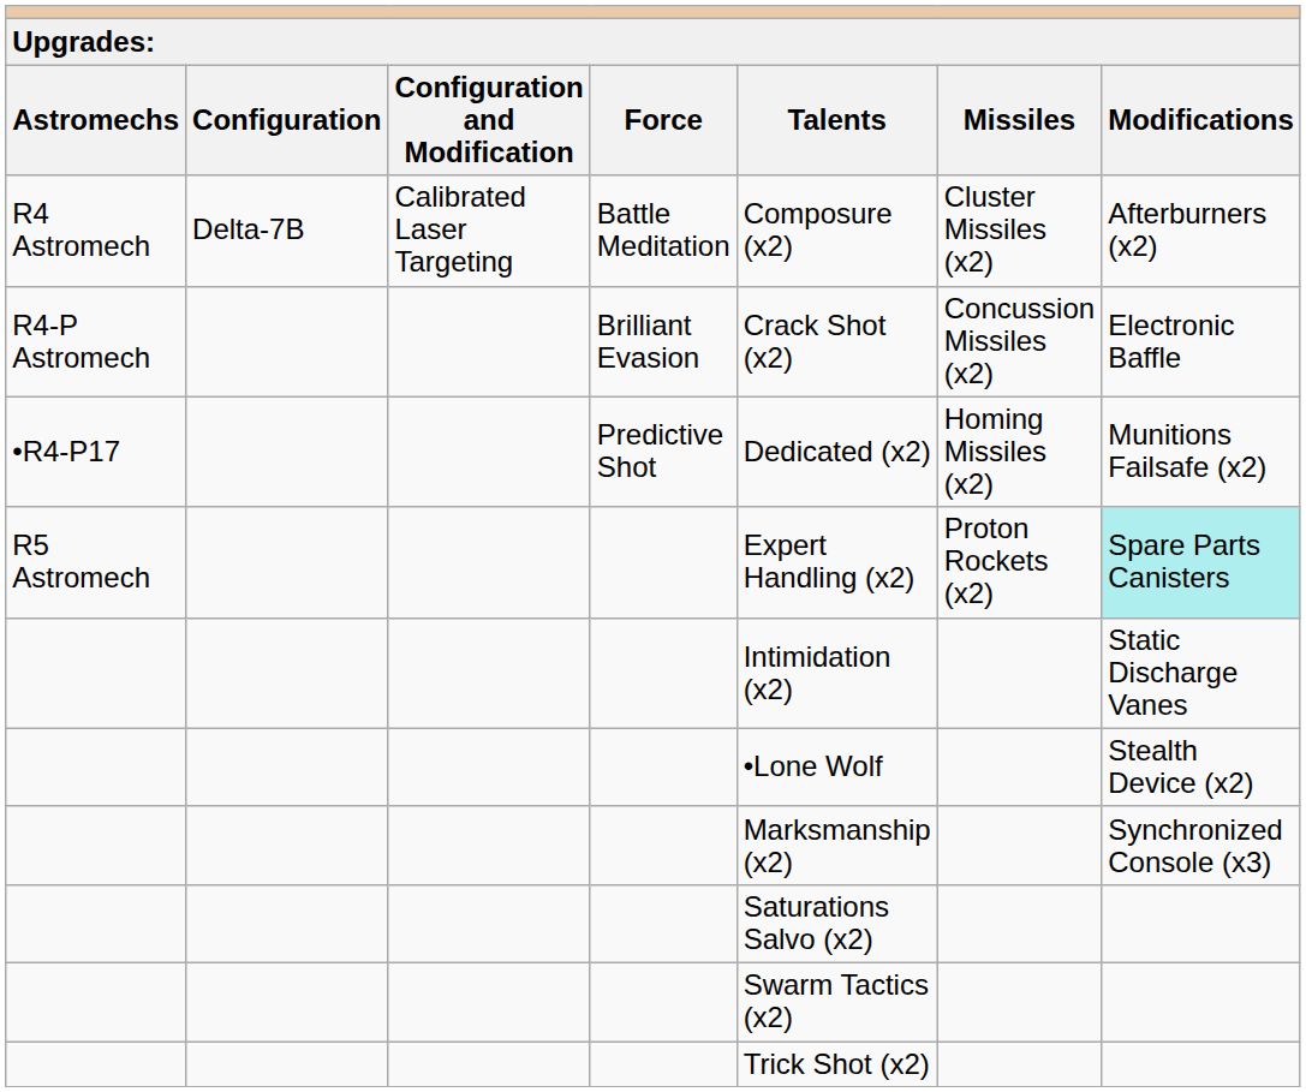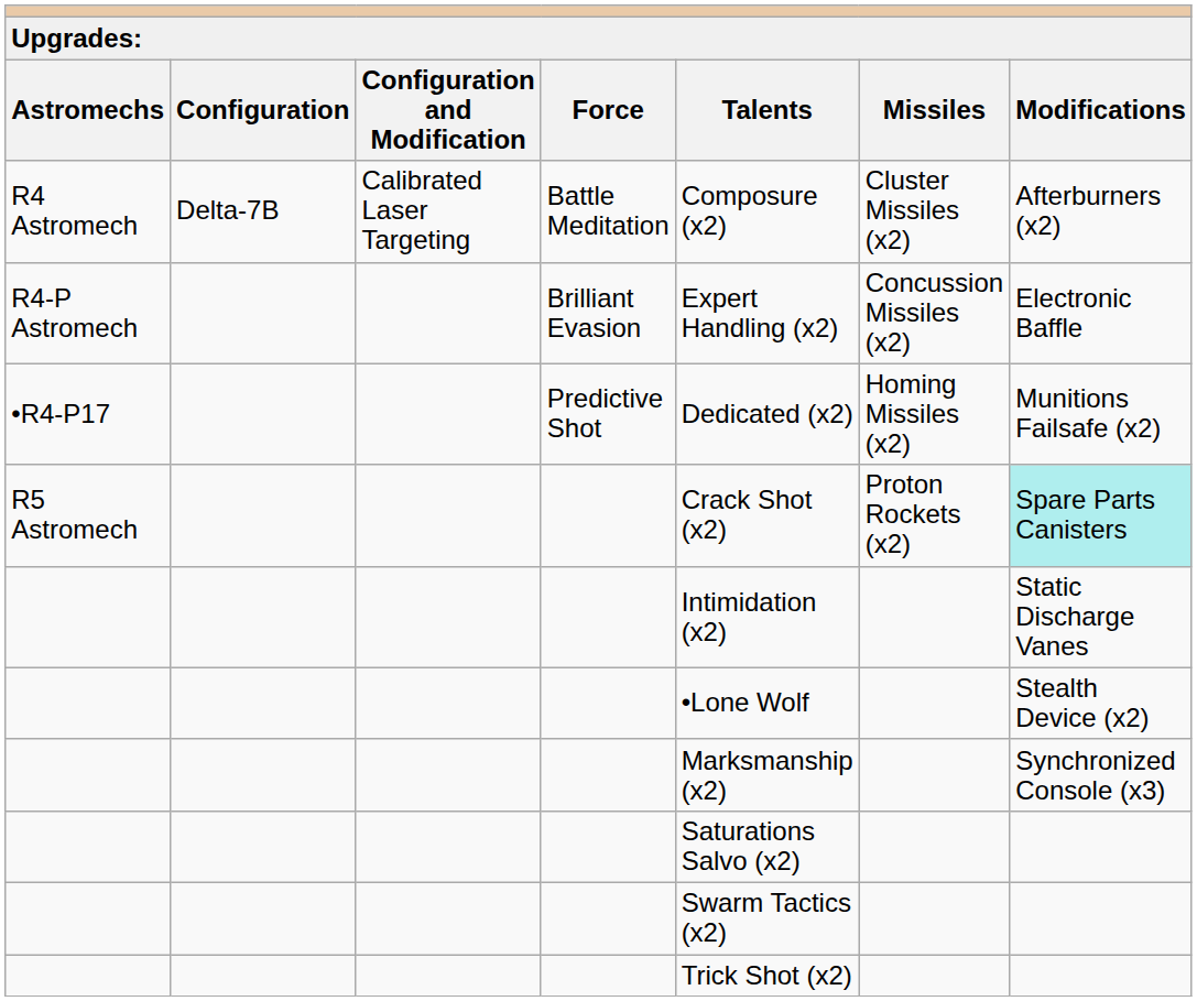 <table class="wikitable sortable">
 <tr style="background:#EACAA8;">
 <td colspan="8"></td>
 </tr>
 <tr style="background:#f0f0f0;">
 <td colspan="8"><strong>Upgrades:</strong></td>
 </tr>
 <tr style="background:#f0f0f0;">
 <th>Astromechs</th>
 <th>Configuration</th>
 <th>Configuration and Modification</th>
 <th>Force</th>
 <th>Talents</th>
 <th>Missiles</th>
 <th>Modifications</th>
 </tr>
 <tr>
 <td>R4 Astromech</td>
 <td>Delta-7B</td>
 <td>Calibrated Laser Targeting</td>
 <td>Battle Meditation</td>
 <td>Composure (x2)</td>
 <td>Cluster Missiles (x2)</td>
 <td>Afterburners (x2)</td>
 </tr>
 <tr>
 <td>R4-P Astromech</td>
 <td></td>
 <td></td>
 <td>Brilliant Evasion</td>
-<td>Crack Shot (x2)</td>
+<td>Expert Handling (x2)</td>
 <td>Concussion Missiles (x2)</td>
 <td>Electronic Baffle</td>
 </tr>
 <tr>
 <td>•R4-P17</td>
 <td></td>
 <td></td>
 <td>Predictive Shot</td>
 <td>Dedicated (x2)</td>
 <td>Homing Missiles (x2)</td>
 <td>Munitions Failsafe (x2)</td>
 </tr>
 <tr>
 <td>R5 Astromech</td>
 <td></td>
 <td></td>
 <td></td>
-<td>Expert Handling (x2)</td>
+<td>Crack Shot (x2)</td>
 <td>Proton Rockets (x2)</td>
 <td style="background: paleturquoise;">Spare Parts Canisters</td>
 </tr>
 <tr>
 <td></td>
 <td></td>
 <td></td>
 <td></td>
 <td>Intimidation (x2)</td>
 <td></td>
 <td>Static Discharge Vanes</td>
 </tr>
 <tr>
 <td></td>
 <td></td>
 <td></td>
 <td></td>
 <td>•Lone Wolf</td>
 <td></td>
 <td>Stealth Device (x2)</td>
 </tr>
 <tr>
 <td></td>
 <td></td>
 <td></td>
 <td></td>
 <td>Marksmanship (x2)</td>
 <td></td>
 <td>Synchronized Console (x3)</td>
 </tr>
 <tr>
 <td></td>
 <td></td>
 <td></td>
 <td></td>
 <td>Saturations Salvo (x2)</td>
 <td></td>
 <td></td>
 </tr>
 <tr>
 <td></td>
 <td></td>
 <td></td>
 <td></td>
 <td>Swarm Tactics (x2)</td>
 <td></td>
 <td></td>
 </tr>
 <tr>
 <td></td>
 <td></td>
 <td></td>
 <td></td>
 <td>Trick Shot (x2)</td>
 <td></td>
 <td></td>
 </tr>
 </table>
